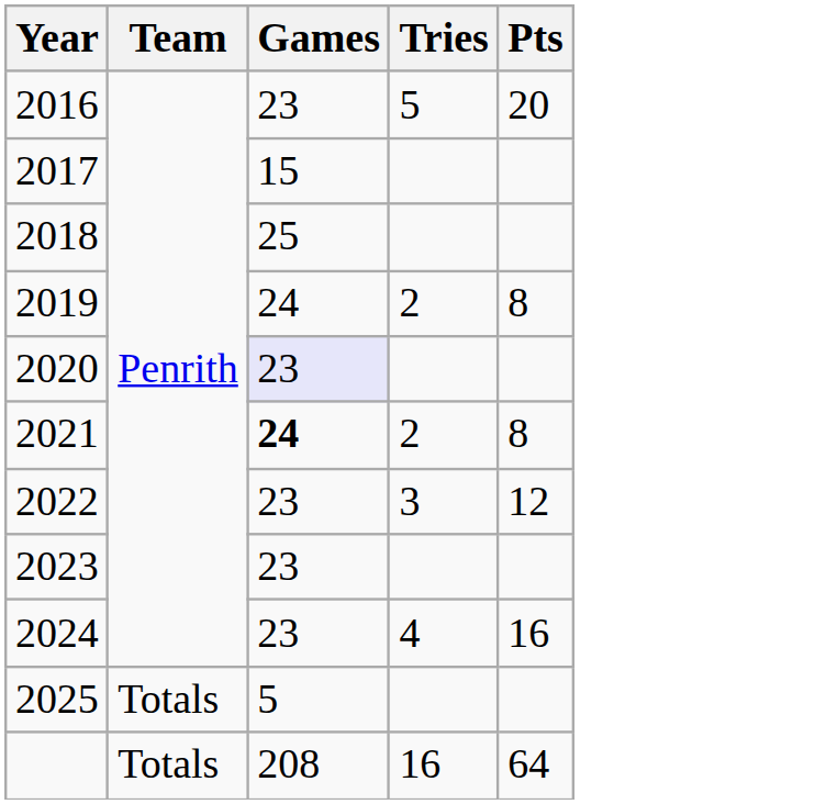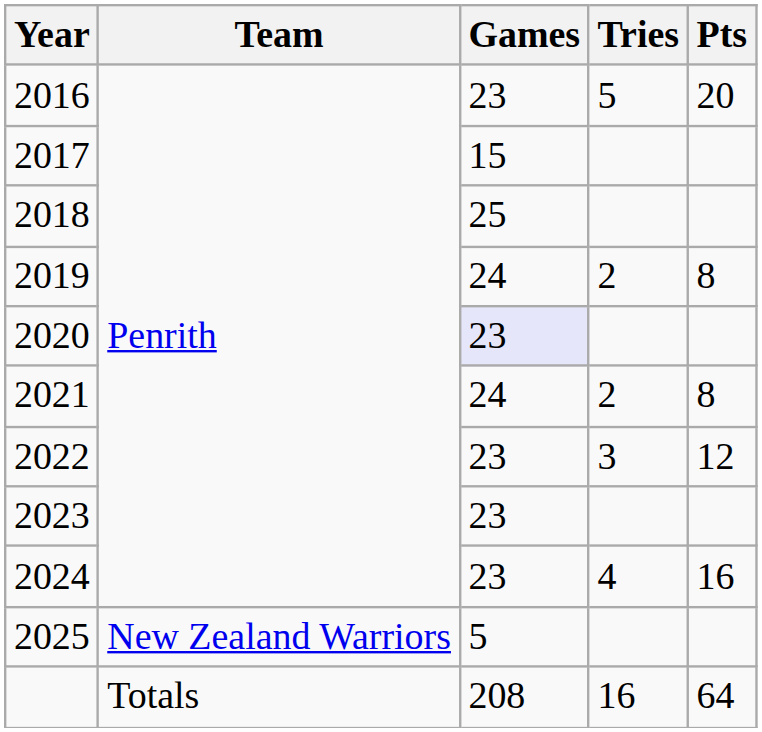 <table class="wikitable">
 <tr>
 <th>Year</th>
 <th>Team</th>
 <th>Games</th>
 <th>Tries</th>
 <th>Pts</th>
 </tr>
 <tr>
 <td>2016</td>
 <td rowspan="9"> <a href='#'>Penrith</a></td>
 <td>23</td>
 <td>5</td>
 <td>20</td>
 </tr>
 <tr>
 <td>2017</td>
 <td>15</td>
 <td></td>
 <td></td>
 </tr>
 <tr>
 <td>2018</td>
 <td>25</td>
 <td></td>
 <td></td>
 </tr>
 <tr>
 <td>2019</td>
 <td>24</td>
 <td>2</td>
 <td>8</td>
 </tr>
 <tr>
 <td>2020</td>
 <td style="background: lavender;">23</td>
 <td></td>
 <td></td>
 </tr>
 <tr>
 <td>2021</td>
-<td><strong>24</strong></td>
+<td>24</td>
 <td>2</td>
 <td>8</td>
 </tr>
 <tr>
 <td>2022</td>
 <td>23</td>
 <td>3</td>
 <td>12</td>
 </tr>
 <tr>
 <td>2023</td>
 <td>23</td>
 <td></td>
 <td></td>
 </tr>
 <tr>
 <td>2024</td>
 <td>23</td>
 <td>4</td>
 <td>16</td>
 </tr>
 <tr>
 <td>2025</td>
-<td>Totals</td>
+<td> <a href='#'>New Zealand Warriors</a></td>
 <td>5</td>
 <td></td>
 <td></td>
 </tr>
 <tr>
 <td></td>
 <td>Totals</td>
 <td>208</td>
 <td>16</td>
 <td>64</td>
 </tr>
 </table>
